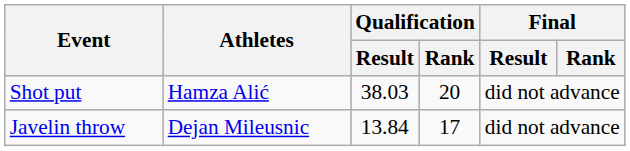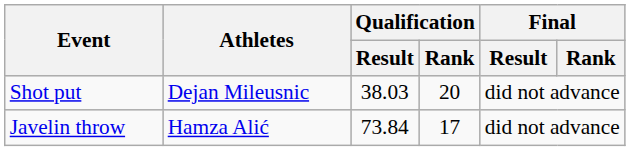 <table class="wikitable" border="1" style="font-size:90%">
 <tr>
 <th rowspan="2" width=100>Event</th>
 <th rowspan="2" width=120>Athletes</th>
 <th colspan="2">Qualification</th>
 <th colspan="2">Final</th>
 </tr>
 <tr>
 <th>Result</th>
 <th>Rank</th>
 <th>Result</th>
 <th>Rank</th>
 </tr>
 <tr>
 <td><a href='#'>Shot put</a></td>
-<td><a href='#'>Hamza Alić</a></td>
+<td><a href='#'>Dejan Mileusnic</a></td>
 <td align=center>38.03</td>
 <td align=center>20</td>
 <td align=center colspan="2">did not advance</td>
 </tr>
 <tr>
 <td><a href='#'>Javelin throw</a></td>
-<td><a href='#'>Dejan Mileusnic</a></td>
-<td align=center>13.84</td>
+<td><a href='#'>Hamza Alić</a></td>
+<td align=center>73.84</td>
 <td align=center>17</td>
 <td align=center colspan="2">did not advance</td>
 </tr>
 </table>
